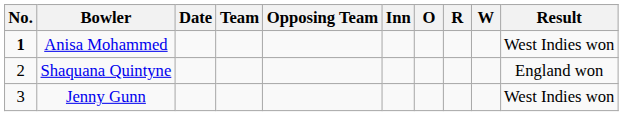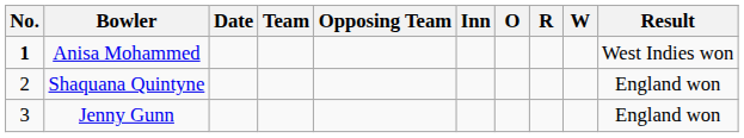 <table class="wikitable sortable">
 <tr align=center>
 <th>No.</th>
 <th>Bowler</th>
 <th>Date</th>
 <th>Team</th>
 <th>Opposing Team</th>
 <th scope="col" style="width:20px;">Inn</th>
 <th scope="col" style="width:20px;">O</th>
 <th scope="col" style="width:20px;">R</th>
 <th scope="col" style="width:20px;">W</th>
 <th>Result</th>
 </tr>
 <tr align=center>
 <td><strong>1</strong></td>
 <td><a href='#'>Anisa Mohammed</a></td>
 <td></td>
 <td></td>
 <td></td>
 <td></td>
 <td></td>
 <td></td>
 <td></td>
 <td>West Indies won</td>
 </tr>
 <tr align=center>
 <td>2</td>
 <td><a href='#'>Shaquana Quintyne</a></td>
 <td></td>
 <td></td>
 <td></td>
 <td></td>
 <td></td>
 <td></td>
 <td></td>
 <td>England won</td>
 </tr>
 <tr align=center>
 <td>3</td>
 <td><a href='#'>Jenny Gunn</a></td>
 <td></td>
 <td></td>
 <td></td>
 <td></td>
 <td></td>
 <td></td>
 <td></td>
-<td>West Indies won</td>
+<td>England won</td>
 </tr>
 </table>
